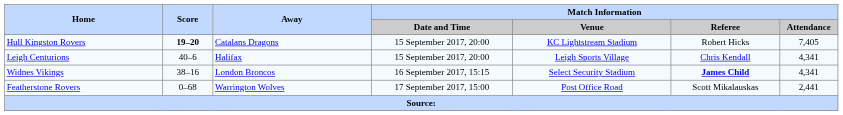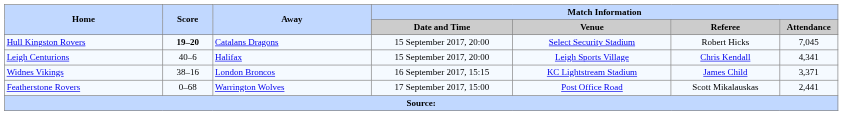 <table border=1 style="border-collapse:collapse; font-size:85%; text-align:center;" cellpadding=3 cellspacing=0 width=100%>
 <tr bgcolor=#C1D8FF>
 <th rowspan=2 width=19%>Home</th>
 <th rowspan=2 width=6%>Score</th>
 <th rowspan=2 width=19%>Away</th>
 <th colspan=6>Match Information</th>
 </tr>
 <tr bgcolor=#CCCCCC>
 <th width=17%>Date and Time</th>
 <th width=19%>Venue</th>
 <th width=13%>Referee</th>
 <th width=7%>Attendance</th>
 </tr>
 <tr bgcolor=#F5FAFF>
 <td align=left> <a href='#'>Hull Kingston Rovers</a></td>
 <td><strong>19–20</strong></td>
 <td align=left> <a href='#'>Catalans Dragons</a></td>
 <td>15 September 2017, 20:00</td>
-<td><a href='#'>KC Lightstream Stadium</a></td>
+<td><a href='#'>Select Security Stadium</a></td>
 <td>Robert Hicks</td>
-<td>7,405</td>
+<td>7,045</td>
 </tr>
 <tr bgcolor=#F5FAFF>
 <td align=left> <a href='#'>Leigh Centurions</a></td>
 <td>40–6</td>
 <td align=left> <a href='#'>Halifax</a></td>
 <td>15 September 2017, 20:00</td>
 <td><a href='#'>Leigh Sports Village</a></td>
 <td><a href='#'>Chris Kendall</a></td>
 <td>4,341</td>
 </tr>
 <tr bgcolor=#F5FAFF>
 <td align=left> <a href='#'>Widnes Vikings</a></td>
 <td>38–16</td>
 <td align=left> <a href='#'>London Broncos</a></td>
 <td>16 September 2017, 15:15</td>
-<td><a href='#'>Select Security Stadium</a></td>
-<td><strong><a href='#'>James Child</a></strong></td>
-<td>4,341</td>
+<td><a href='#'>KC Lightstream Stadium</a></td>
+<td><a href='#'>James Child</a></td>
+<td>3,371</td>
 </tr>
 <tr bgcolor=#F5FAFF>
 <td align=left> <a href='#'>Featherstone Rovers</a></td>
 <td>0–68</td>
 <td align=left> <a href='#'>Warrington Wolves</a></td>
 <td>17 September 2017, 15:00</td>
 <td><a href='#'>Post Office Road</a></td>
 <td>Scott Mikalauskas</td>
 <td>2,441</td>
 </tr>
 <tr style="background:#c1d8ff;">
 <th colspan=12>Source:</th>
 </tr>
 </table>
